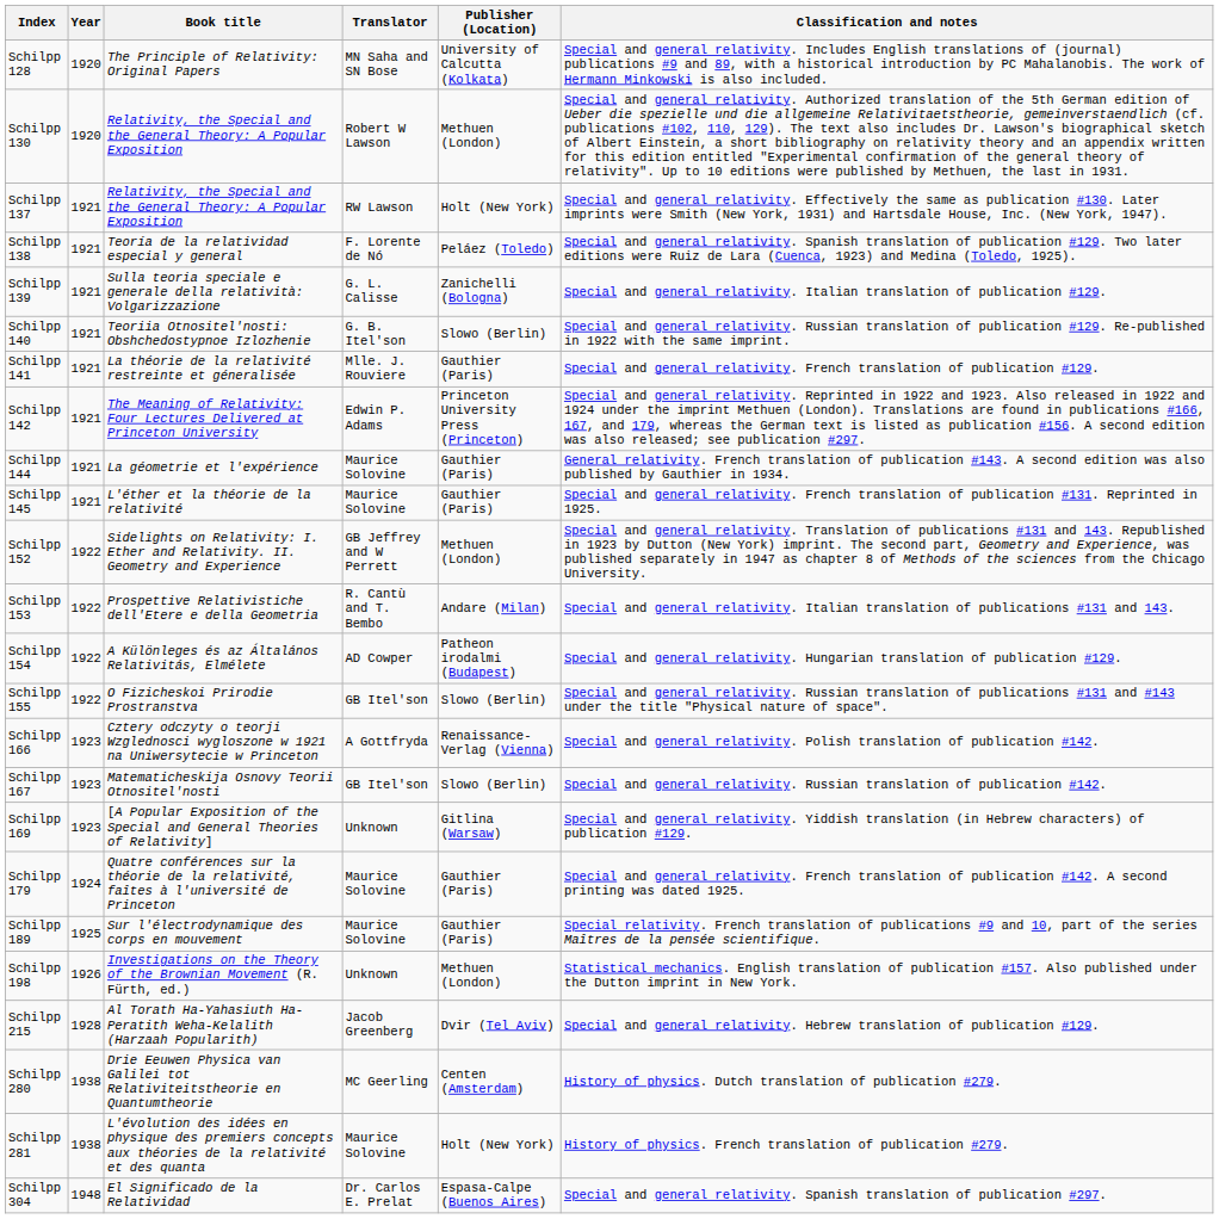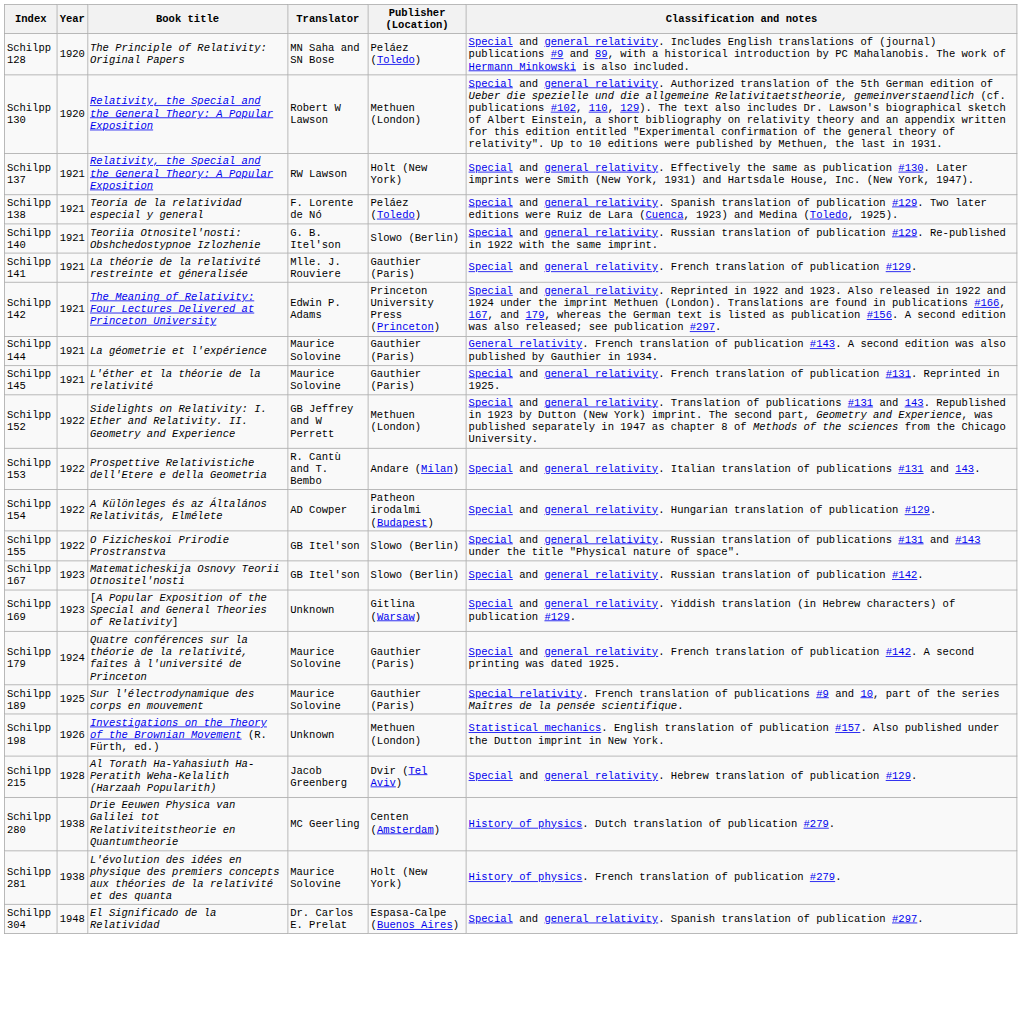 <table class="wikitable sortable" id="Einstein_translations">
 <tr>
 <th scope=col>Index</th>
 <th scope=col>Year</th>
 <th scope=col>Book title</th>
 <th scope=col>Translator</th>
 <th scope=col>Publisher (Location)</th>
 <th scope=col>Classification and notes</th>
 </tr>
 <tr>
 <td><span></span>Schilpp 128</td>
 <td>1920</td>
 <td><em>The Principle of Relativity: Original Papers</em></td>
 <td>MN Saha and SN Bose</td>
-<td>University of Calcutta (<a href='#'>Kolkata</a>)</td>
+<td>Peláez (<a href='#'>Toledo</a>)</td>
 <td><a href='#'>Special</a> and <a href='#'>general relativity</a>.  Includes English translations of (journal) publications <a href='#'>#9</a> and <a href='#'>89</a>, with a historical introduction by PC Mahalanobis.  The work of  <a href='#'>Hermann Minkowski</a> is also included.</td>
 </tr>
 <tr>
 <td><span></span>Schilpp 130</td>
 <td>1920</td>
 <td><em><a href='#'>Relativity, the Special and the General Theory: A Popular Exposition</a></em></td>
 <td>Robert W Lawson</td>
 <td>Methuen (London)</td>
 <td><a href='#'>Special</a> and <a href='#'>general relativity</a>.  Authorized translation of the 5th German edition of <em>Ueber die spezielle und die allgemeine Relativitaetstheorie, gemeinverstaendlich</em> (cf. publications <a href='#'>#102</a>, <a href='#'>110</a>, <a href='#'>129</a>).  The text also includes Dr. Lawson's biographical sketch of Albert Einstein, a short bibliography on relativity theory and an appendix written for this edition entitled "Experimental confirmation of the general theory of relativity".  Up to 10 editions were published by Methuen, the last in 1931.</td>
 </tr>
 <tr>
 <td><span></span>Schilpp 137</td>
 <td>1921</td>
 <td><em><a href='#'>Relativity, the Special and the General Theory: A Popular Exposition</a></em></td>
 <td>RW Lawson</td>
 <td>Holt (New York)</td>
 <td><a href='#'>Special</a> and <a href='#'>general relativity</a>.  Effectively the same as publication <a href='#'>#130</a>.  Later imprints were Smith (New York, 1931) and Hartsdale House, Inc. (New York, 1947).</td>
 </tr>
 <tr>
 <td><span></span>Schilpp 138</td>
 <td>1921</td>
 <td><em>Teoría de la relatividad especial y general</em></td>
 <td>F. Lorente de Nó</td>
 <td>Peláez (<a href='#'>Toledo</a>)</td>
 <td><a href='#'>Special</a> and <a href='#'>general relativity</a>.  Spanish translation of publication <a href='#'>#129</a>.  Two later editions were Ruiz de Lara (<a href='#'>Cuenca</a>, 1923) and Medina (<a href='#'>Toledo</a>, 1925).</td>
-</tr>
-<tr>
-<td><span></span>Schilpp 139</td>
-<td>1921</td>
-<td><em>Sulla teoria speciale e generale della relatività: Volgarizzazione</em></td>
-<td>G. L. Calisse</td>
-<td>Zanichelli (<a href='#'>Bologna</a>)</td>
-<td><a href='#'>Special</a> and <a href='#'>general relativity</a>.  Italian translation of publication <a href='#'>#129</a>.</td>
 </tr>
 <tr>
 <td><span></span>Schilpp 140</td>
 <td>1921</td>
 <td><em>Teoriia Otnositel'nosti: Obshchedostypnoe Izlozhenie</em></td>
 <td>G. B. Itel'son</td>
 <td>Slowo (Berlin)</td>
 <td><a href='#'>Special</a> and <a href='#'>general relativity</a>.  Russian translation of publication <a href='#'>#129</a>.  Re-published in 1922 with the same imprint.</td>
 </tr>
 <tr>
 <td><span></span>Schilpp 141</td>
 <td>1921</td>
 <td><em>La théorie de la relativité restreinte et géneralisée</em></td>
 <td>Mlle. J. Rouviere</td>
 <td>Gauthier (Paris)</td>
 <td><a href='#'>Special</a> and <a href='#'>general relativity</a>.  French translation of publication <a href='#'>#129</a>.</td>
 </tr>
 <tr>
 <td><span></span>Schilpp 142</td>
 <td>1921</td>
 <td><em><a href='#'>The Meaning of Relativity: Four Lectures Delivered at Princeton University</a></em></td>
 <td>Edwin P. Adams</td>
 <td>Princeton University Press (<a href='#'>Princeton</a>)</td>
 <td><a href='#'>Special</a> and <a href='#'>general relativity</a>.  Reprinted in 1922 and 1923.  Also released in 1922 and 1924 under the imprint Methuen (London).  Translations are found in publications <a href='#'>#166</a>, <a href='#'>167</a>, and <a href='#'>179</a>, whereas the German text is listed as publication <a href='#'>#156</a>.  A second edition was also released; see publication <a href='#'>#297</a>.</td>
 </tr>
 <tr>
 <td><span></span>Schilpp 144</td>
 <td>1921</td>
 <td><em>La géometrie et l'expérience</em></td>
 <td>Maurice Solovine</td>
 <td>Gauthier (Paris)</td>
 <td><a href='#'>General relativity</a>.  French translation of publication <a href='#'>#143</a>.  A second edition was also published by Gauthier in 1934.</td>
 </tr>
 <tr>
 <td><span></span>Schilpp 145</td>
 <td>1921</td>
 <td><em>L'éther et la théorie de la relativité</em></td>
 <td>Maurice Solovine</td>
 <td>Gauthier (Paris)</td>
 <td><a href='#'>Special</a> and <a href='#'>general relativity</a>.  French translation of publication <a href='#'>#131</a>. Reprinted in 1925.</td>
 </tr>
 <tr>
 <td><span></span>Schilpp 152</td>
 <td>1922</td>
 <td><em>Sidelights on Relativity: I. Ether and Relativity. II. Geometry and Experience</em></td>
 <td>GB Jeffrey and W Perrett</td>
 <td>Methuen (London)</td>
 <td><a href='#'>Special</a> and <a href='#'>general relativity</a>.  Translation of publications <a href='#'>#131</a> and <a href='#'>143</a>. Republished in 1923 by Dutton (New York) imprint.  The second part, <em>Geometry and Experience</em>, was published separately in 1947 as chapter 8 of <em>Methods of the sciences</em> from the Chicago University.</td>
 </tr>
 <tr>
 <td><span></span>Schilpp 153</td>
 <td>1922</td>
 <td><em>Prospettive Relativistiche dell'Etere e della Geometria</em></td>
 <td>R. Cantù and T. Bembo</td>
 <td>Andare (<a href='#'>Milan</a>)</td>
 <td><a href='#'>Special</a> and <a href='#'>general relativity</a>.  Italian translation of publications <a href='#'>#131</a> and <a href='#'>143</a>.</td>
 </tr>
 <tr>
 <td><span></span>Schilpp 154</td>
 <td>1922</td>
 <td><em>A Különleges és az Általános Relativitás, Elmélete</em></td>
 <td>AD Cowper</td>
 <td>Patheon irodalmi (<a href='#'>Budapest</a>)</td>
 <td><a href='#'>Special</a> and <a href='#'>general relativity</a>.  Hungarian translation of publication <a href='#'>#129</a>.</td>
 </tr>
 <tr>
 <td><span></span>Schilpp 155</td>
 <td>1922</td>
 <td><em>O Fizicheskoi Prirodie Prostranstva</em></td>
 <td>GB Itel'son</td>
 <td>Slowo (Berlin)</td>
 <td><a href='#'>Special</a> and <a href='#'>general relativity</a>.  Russian translation of publications <a href='#'>#131</a> and <a href='#'>#143</a> under the title "Physical nature of space".</td>
 </tr>
 <tr>
-<td><span></span>Schilpp 166</td>
-<td>1923</td>
-<td><em>Cztery odczyty o teorji Wzglednosci wygloszone w 1921 na Uniwersytecie w Princeton</em></td>
-<td>A Gottfryda</td>
-<td>Renaissance-Verlag (<a href='#'>Vienna</a>)</td>
-<td><a href='#'>Special</a> and <a href='#'>general relativity</a>.  Polish translation of publication <a href='#'>#142</a>.</td>
-</tr>
-<tr>
 <td><span></span>Schilpp 167</td>
 <td>1923</td>
 <td><em>Matematicheskija Osnovy Teorii Otnositel'nosti</em></td>
 <td>GB Itel'son</td>
 <td>Slowo (Berlin)</td>
 <td><a href='#'>Special</a> and <a href='#'>general relativity</a>.  Russian translation of publication <a href='#'>#142</a>.</td>
 </tr>
 <tr>
 <td><span></span>Schilpp 169</td>
 <td>1923</td>
 <td>[<em>A Popular Exposition of the Special and General Theories of Relativity</em>]</td>
 <td>Unknown</td>
 <td>Gitlina (<a href='#'>Warsaw</a>)</td>
 <td><a href='#'>Special</a> and <a href='#'>general relativity</a>.  Yiddish translation (in Hebrew characters) of publication <a href='#'>#129</a>.</td>
 </tr>
 <tr>
 <td><span></span>Schilpp 179</td>
 <td>1924</td>
 <td><em>Quatre conférences sur la théorie de la relativité, faîtes à l'université de Princeton</em></td>
 <td>Maurice Solovine</td>
 <td>Gauthier (Paris)</td>
 <td><a href='#'>Special</a> and <a href='#'>general relativity</a>.  French translation of publication <a href='#'>#142</a>.  A second printing was dated 1925.</td>
 </tr>
 <tr>
 <td><span></span>Schilpp 189</td>
 <td>1925</td>
 <td><em>Sur l'électrodynamique des corps en mouvement</em></td>
 <td>Maurice Solovine</td>
 <td>Gauthier (Paris)</td>
 <td><a href='#'>Special relativity</a>.  French translation of publications <a href='#'>#9</a> and <a href='#'>10</a>, part of the series <em>Maîtres de la pensée scientifique</em>.</td>
 </tr>
 <tr>
 <td><span></span>Schilpp 198</td>
 <td>1926</td>
 <td><em><a href='#'>Investigations on the Theory of the Brownian Movement</a></em> (R. Fürth, ed.)</td>
 <td>Unknown</td>
 <td>Methuen (London)</td>
 <td><a href='#'>Statistical mechanics</a>.  English translation of publication <a href='#'>#157</a>.  Also published under the Dutton imprint in New York.</td>
 </tr>
 <tr>
 <td><span></span>Schilpp 215</td>
 <td>1928</td>
 <td><em>Al Torath Ha-Yahasiuth Ha-Peratith Weha-Kelalith (Harzaah Popularith)</em></td>
 <td>Jacob Greenberg</td>
 <td>Dvir (<a href='#'>Tel Aviv</a>)</td>
 <td><a href='#'>Special</a> and <a href='#'>general relativity</a>.  Hebrew translation of publication <a href='#'>#129</a>.</td>
 </tr>
 <tr>
 <td><span></span>Schilpp 280</td>
 <td>1938</td>
 <td><em>Drie Eeuwen Physica van Galilei tot Relativiteitstheorie en Quantumtheorie</em></td>
 <td>MC Geerling</td>
 <td>Centen (<a href='#'>Amsterdam</a>)</td>
 <td><a href='#'>History of physics</a>.  Dutch translation of publication <a href='#'>#279</a>.</td>
 </tr>
 <tr>
 <td><span></span>Schilpp 281</td>
 <td>1938</td>
 <td><em>L'évolution des idées en physique des premiers concepts aux théories de la relativité et des quanta</em></td>
 <td>Maurice Solovine</td>
 <td>Holt (New York)</td>
 <td><a href='#'>History of physics</a>. French translation of publication <a href='#'>#279</a>.</td>
 </tr>
 <tr>
 <td><span></span>Schilpp 304</td>
 <td>1948</td>
 <td><em>El Significado de la Relatividad</em></td>
 <td>Dr. Carlos E. Prelat</td>
 <td>Espasa-Calpe (<a href='#'>Buenos Aires</a>)</td>
 <td><a href='#'>Special</a> and <a href='#'>general relativity</a>.  Spanish translation of publication <a href='#'>#297</a>.</td>
 </tr>
 </table>
